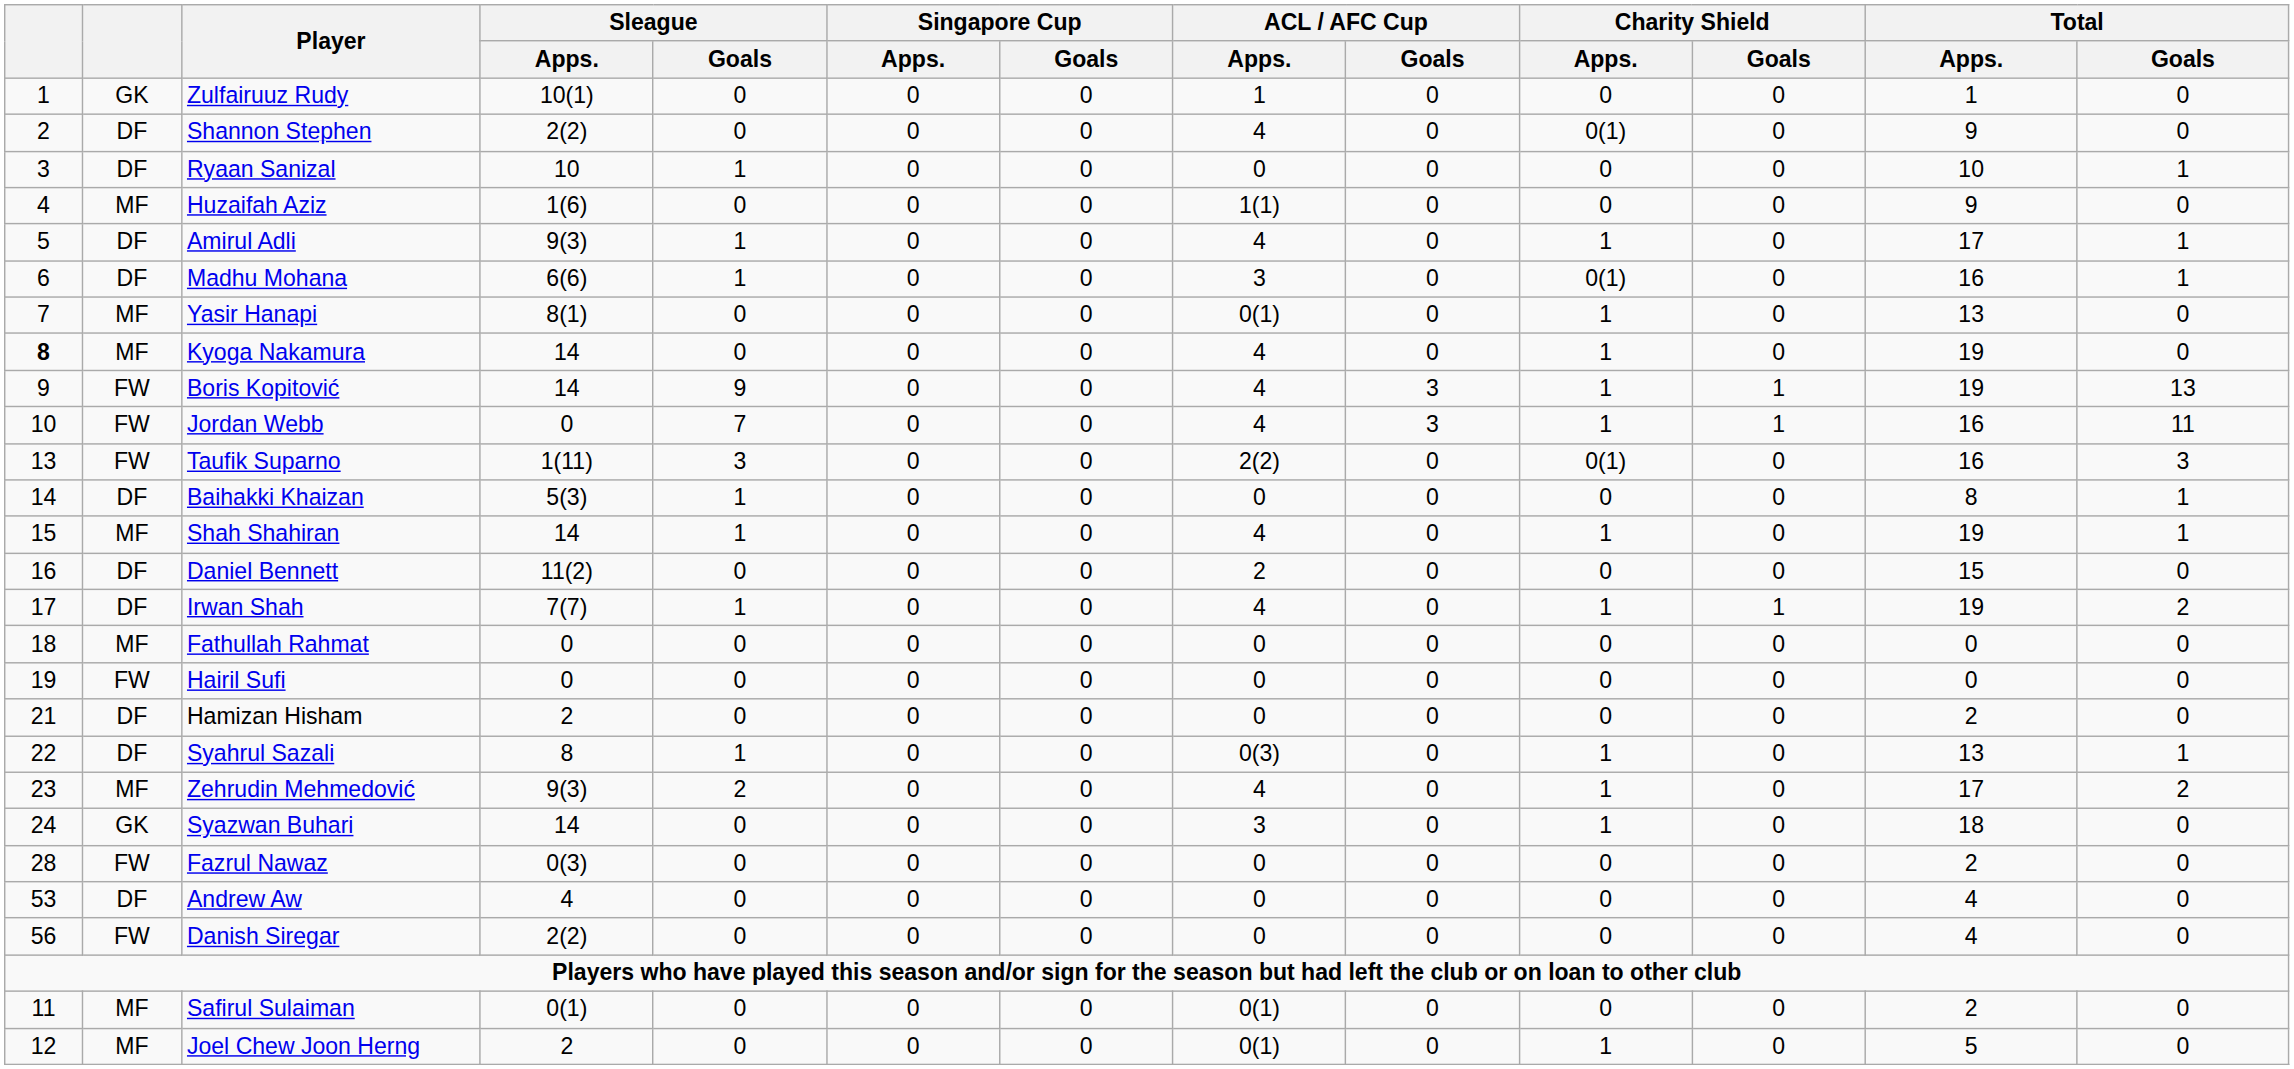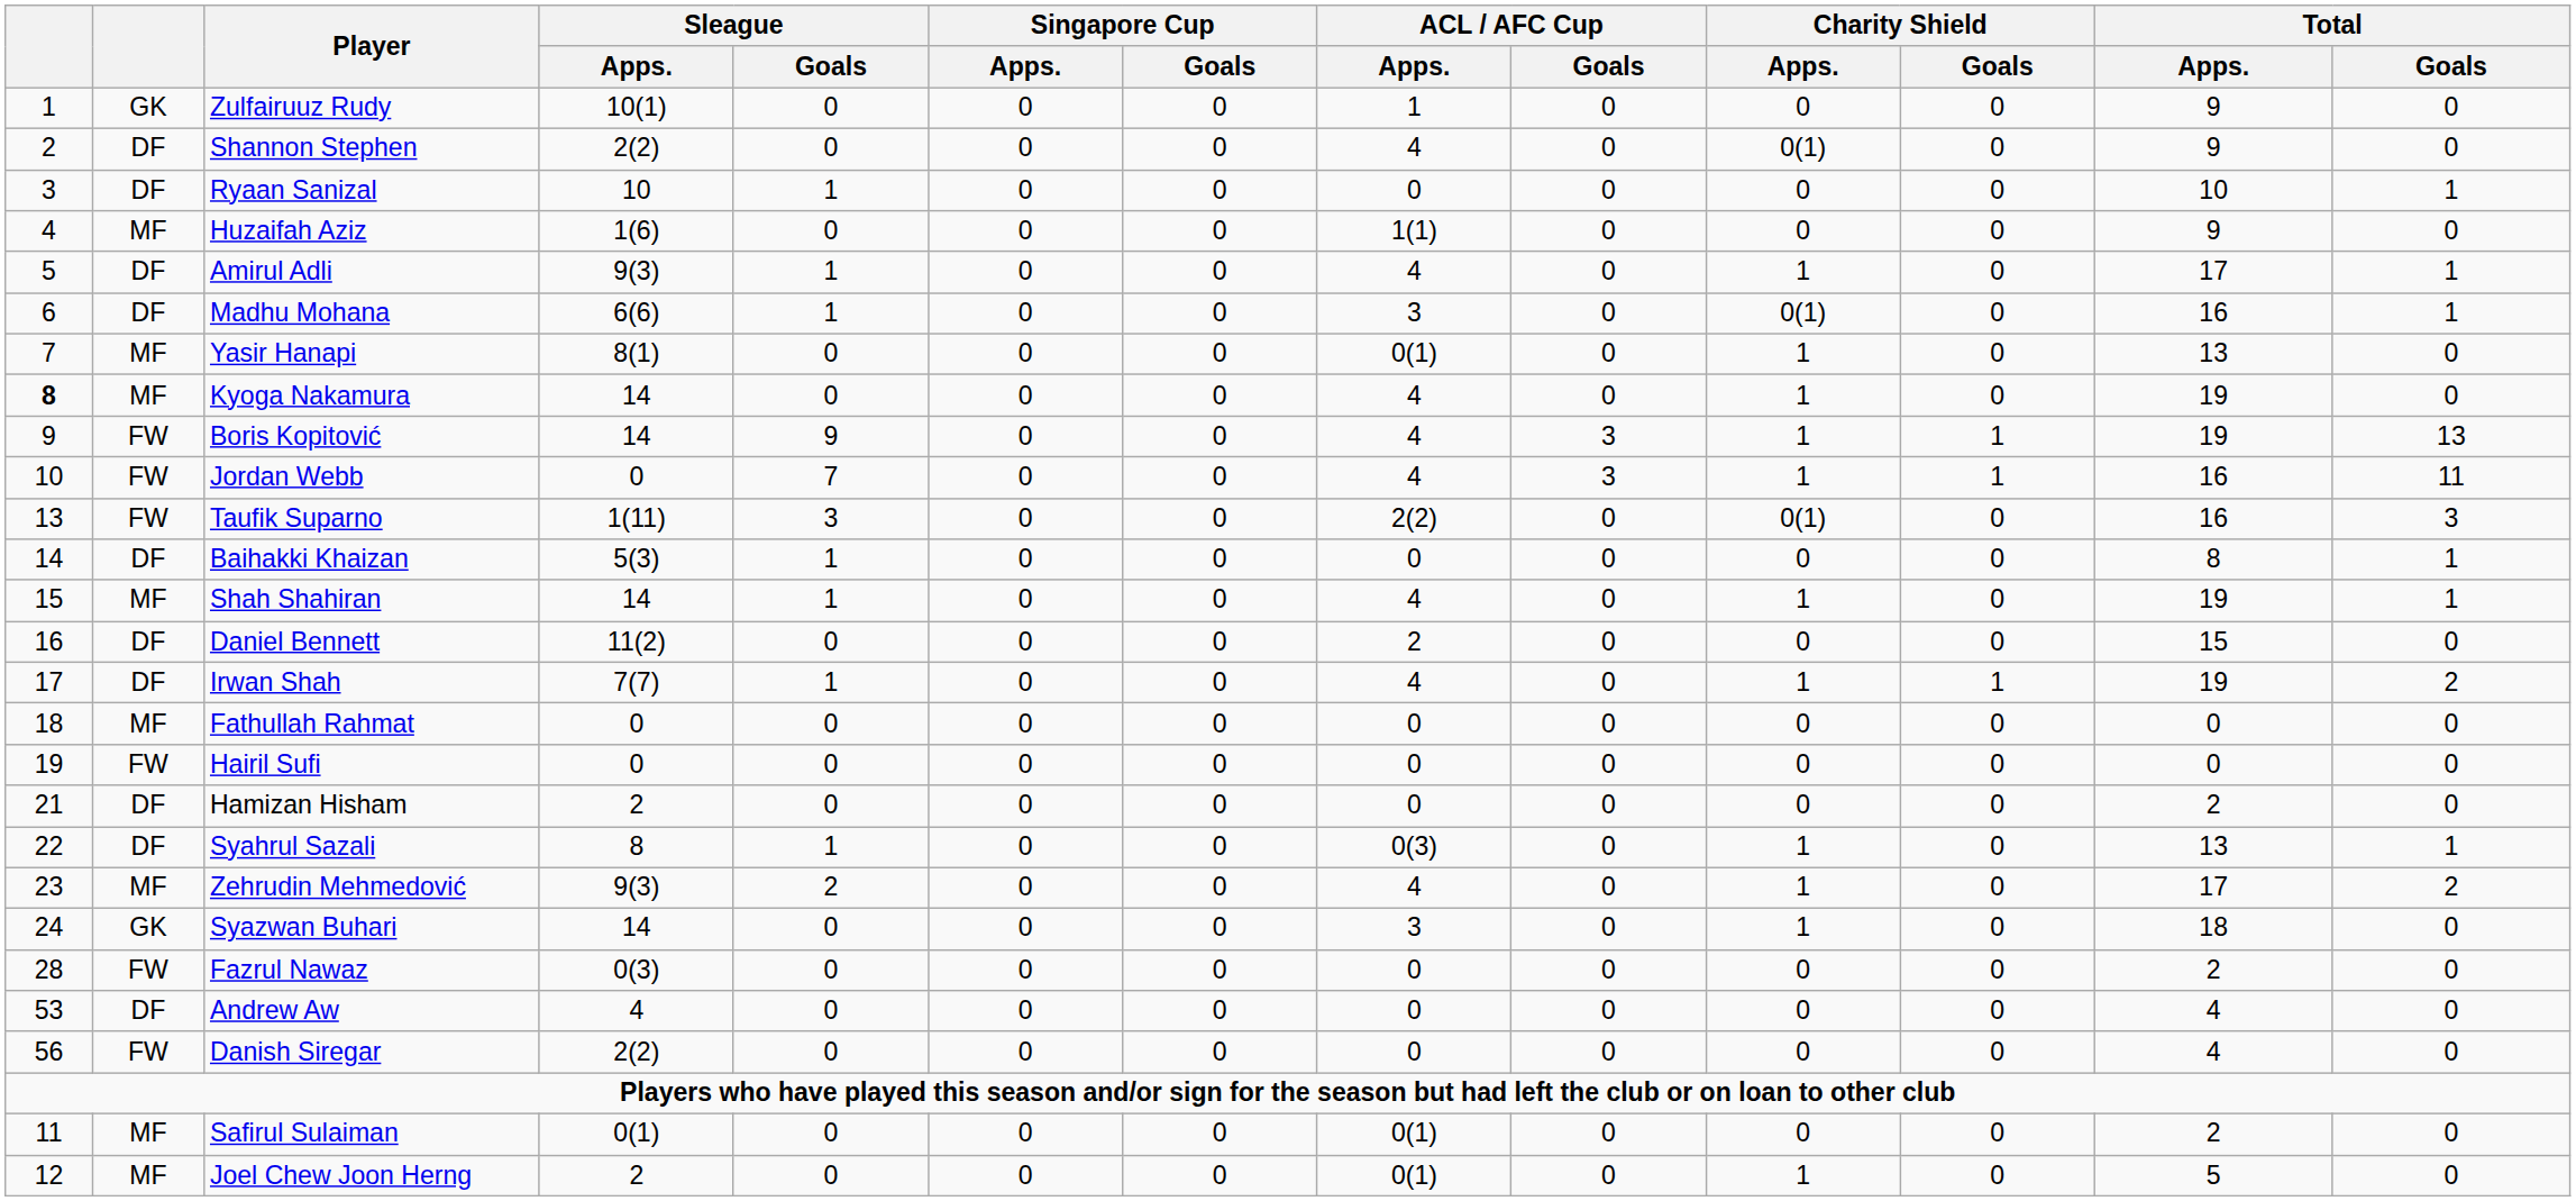 <table class="wikitable" style="text-align:center; font-size:100%; width:80%;">
 <tr>
 <th rowspan=2></th>
 <th rowspan=2></th>
 <th rowspan=2 width="200">Player</th>
 <th colspan=2 width="105">Sleague</th>
 <th colspan=2 width="105">Singapore Cup</th>
 <th colspan=2 width="105">ACL / AFC Cup</th>
 <th colspan=2 width="105">Charity Shield</th>
 <th colspan=2 width="130">Total</th>
 </tr>
 <tr>
 <th>Apps.</th>
 <th>Goals</th>
 <th>Apps.</th>
 <th>Goals</th>
 <th>Apps.</th>
 <th>Goals</th>
 <th>Apps.</th>
 <th>Goals</th>
 <th>Apps.</th>
 <th>Goals</th>
 </tr>
 <tr>
 <td>1</td>
 <td>GK</td>
 <td align="left"> <a href='#'>Zulfairuuz Rudy</a></td>
 <td>10(1)</td>
 <td>0</td>
 <td>0</td>
 <td>0</td>
 <td>1</td>
 <td>0</td>
 <td>0</td>
 <td>0</td>
-<td>1</td>
+<td>9</td>
 <td>0</td>
 </tr>
 <tr>
 <td>2</td>
 <td>DF</td>
 <td align="left"> <a href='#'>Shannon Stephen</a></td>
 <td>2(2)</td>
 <td>0</td>
 <td>0</td>
 <td>0</td>
 <td>4</td>
 <td>0</td>
 <td>0(1)</td>
 <td>0</td>
 <td>9</td>
 <td>0</td>
 </tr>
 <tr>
 <td>3</td>
 <td>DF</td>
 <td align="left"> <a href='#'>Ryaan Sanizal</a></td>
 <td>10</td>
 <td>1</td>
 <td>0</td>
 <td>0</td>
 <td>0</td>
 <td>0</td>
 <td>0</td>
 <td>0</td>
 <td>10</td>
 <td>1</td>
 </tr>
 <tr>
 <td>4</td>
 <td>MF</td>
 <td align="left"> <a href='#'>Huzaifah Aziz</a></td>
 <td>1(6)</td>
 <td>0</td>
 <td>0</td>
 <td>0</td>
 <td>1(1)</td>
 <td>0</td>
 <td>0</td>
 <td>0</td>
 <td>9</td>
 <td>0</td>
 </tr>
 <tr>
 <td>5</td>
 <td>DF</td>
 <td align="left"> <a href='#'>Amirul Adli</a></td>
 <td>9(3)</td>
 <td>1</td>
 <td>0</td>
 <td>0</td>
 <td>4</td>
 <td>0</td>
 <td>1</td>
 <td>0</td>
 <td>17</td>
 <td>1</td>
 </tr>
 <tr>
 <td>6</td>
 <td>DF</td>
 <td align="left"> <a href='#'>Madhu Mohana</a></td>
 <td>6(6)</td>
 <td>1</td>
 <td>0</td>
 <td>0</td>
 <td>3</td>
 <td>0</td>
 <td>0(1)</td>
 <td>0</td>
 <td>16</td>
 <td>1</td>
 </tr>
 <tr>
 <td>7</td>
 <td>MF</td>
 <td align="left"> <a href='#'>Yasir Hanapi</a></td>
 <td>8(1)</td>
 <td>0</td>
 <td>0</td>
 <td>0</td>
 <td>0(1)</td>
 <td>0</td>
 <td>1</td>
 <td>0</td>
 <td>13</td>
 <td>0</td>
 </tr>
 <tr>
 <td><strong>8</strong></td>
 <td>MF</td>
 <td align="left"> <a href='#'>Kyoga Nakamura</a></td>
 <td>14</td>
 <td>0</td>
 <td>0</td>
 <td>0</td>
 <td>4</td>
 <td>0</td>
 <td>1</td>
 <td>0</td>
 <td>19</td>
 <td>0</td>
 </tr>
 <tr>
 <td>9</td>
 <td>FW</td>
 <td align="left"> <a href='#'>Boris Kopitović</a></td>
 <td>14</td>
 <td>9</td>
 <td>0</td>
 <td>0</td>
 <td>4</td>
 <td>3</td>
 <td>1</td>
 <td>1</td>
 <td>19</td>
 <td>13</td>
 </tr>
 <tr>
 <td>10</td>
 <td>FW</td>
 <td align="left"> <a href='#'>Jordan Webb</a></td>
 <td>0</td>
 <td>7</td>
 <td>0</td>
 <td>0</td>
 <td>4</td>
 <td>3</td>
 <td>1</td>
 <td>1</td>
 <td>16</td>
 <td>11</td>
 </tr>
 <tr>
 <td>13</td>
 <td>FW</td>
 <td align="left"> <a href='#'>Taufik Suparno</a></td>
 <td>1(11)</td>
 <td>3</td>
 <td>0</td>
 <td>0</td>
 <td>2(2)</td>
 <td>0</td>
 <td>0(1)</td>
 <td>0</td>
 <td>16</td>
 <td>3</td>
 </tr>
 <tr>
 <td>14</td>
 <td>DF</td>
 <td align="left"> <a href='#'>Baihakki Khaizan</a></td>
 <td>5(3)</td>
 <td>1</td>
 <td>0</td>
 <td>0</td>
 <td>0</td>
 <td>0</td>
 <td>0</td>
 <td>0</td>
 <td>8</td>
 <td>1</td>
 </tr>
 <tr>
 <td>15</td>
 <td>MF</td>
 <td align="left"> <a href='#'>Shah Shahiran</a></td>
 <td>14</td>
 <td>1</td>
 <td>0</td>
 <td>0</td>
 <td>4</td>
 <td>0</td>
 <td>1</td>
 <td>0</td>
 <td>19</td>
 <td>1</td>
 </tr>
 <tr>
 <td>16</td>
 <td>DF</td>
 <td align="left"> <a href='#'>Daniel Bennett</a></td>
 <td>11(2)</td>
 <td>0</td>
 <td>0</td>
 <td>0</td>
 <td>2</td>
 <td>0</td>
 <td>0</td>
 <td>0</td>
 <td>15</td>
 <td>0</td>
 </tr>
 <tr>
 <td>17</td>
 <td>DF</td>
 <td align="left"> <a href='#'>Irwan Shah</a></td>
 <td>7(7)</td>
 <td>1</td>
 <td>0</td>
 <td>0</td>
 <td>4</td>
 <td>0</td>
 <td>1</td>
 <td>1</td>
 <td>19</td>
 <td>2</td>
 </tr>
 <tr>
 <td>18</td>
 <td>MF</td>
 <td align="left"> <a href='#'>Fathullah Rahmat</a></td>
 <td>0</td>
 <td>0</td>
 <td>0</td>
 <td>0</td>
 <td>0</td>
 <td>0</td>
 <td>0</td>
 <td>0</td>
 <td>0</td>
 <td>0</td>
 </tr>
 <tr>
 <td>19</td>
 <td>FW</td>
 <td align="left"> <a href='#'>Hairil Sufi</a></td>
 <td>0</td>
 <td>0</td>
 <td>0</td>
 <td>0</td>
 <td>0</td>
 <td>0</td>
 <td>0</td>
 <td>0</td>
 <td>0</td>
 <td>0</td>
 </tr>
 <tr>
 <td>21</td>
 <td>DF</td>
 <td align="left"> Hamizan Hisham</td>
 <td>2</td>
 <td>0</td>
 <td>0</td>
 <td>0</td>
 <td>0</td>
 <td>0</td>
 <td>0</td>
 <td>0</td>
 <td>2</td>
 <td>0</td>
 </tr>
 <tr>
 <td>22</td>
 <td>DF</td>
 <td align="left"> <a href='#'>Syahrul Sazali</a></td>
 <td>8</td>
 <td>1</td>
 <td>0</td>
 <td>0</td>
 <td>0(3)</td>
 <td>0</td>
 <td>1</td>
 <td>0</td>
 <td>13</td>
 <td>1</td>
 </tr>
 <tr>
 <td>23</td>
 <td>MF</td>
 <td align="left"> <a href='#'>Zehrudin Mehmedović</a></td>
 <td>9(3)</td>
 <td>2</td>
 <td>0</td>
 <td>0</td>
 <td>4</td>
 <td>0</td>
 <td>1</td>
 <td>0</td>
 <td>17</td>
 <td>2</td>
 </tr>
 <tr>
 <td>24</td>
 <td>GK</td>
 <td align="left"> <a href='#'>Syazwan Buhari</a></td>
 <td>14</td>
 <td>0</td>
 <td>0</td>
 <td>0</td>
 <td>3</td>
 <td>0</td>
 <td>1</td>
 <td>0</td>
 <td>18</td>
 <td>0</td>
 </tr>
 <tr>
 <td>28</td>
 <td>FW</td>
 <td align="left"> <a href='#'>Fazrul Nawaz</a></td>
 <td>0(3)</td>
 <td>0</td>
 <td>0</td>
 <td>0</td>
 <td>0</td>
 <td>0</td>
 <td>0</td>
 <td>0</td>
 <td>2</td>
 <td>0</td>
 </tr>
 <tr>
 <td>53</td>
 <td>DF</td>
 <td align="left"> <a href='#'>Andrew Aw</a></td>
 <td>4</td>
 <td>0</td>
 <td>0</td>
 <td>0</td>
 <td>0</td>
 <td>0</td>
 <td>0</td>
 <td>0</td>
 <td>4</td>
 <td>0</td>
 </tr>
 <tr>
 <td>56</td>
 <td>FW</td>
 <td align="left"> <a href='#'>Danish Siregar</a></td>
 <td>2(2)</td>
 <td>0</td>
 <td>0</td>
 <td>0</td>
 <td>0</td>
 <td>0</td>
 <td>0</td>
 <td>0</td>
 <td>4</td>
 <td>0</td>
 </tr>
 <tr>
 <td colspan="17"><strong>Players who have played this season and/or sign for the season but had left the club or on loan to other club</strong></td>
 </tr>
 <tr>
 <td>11</td>
 <td>MF</td>
 <td align="left"> <a href='#'>Safirul Sulaiman</a></td>
 <td>0(1)</td>
 <td>0</td>
 <td>0</td>
 <td>0</td>
 <td>0(1)</td>
 <td>0</td>
 <td>0</td>
 <td>0</td>
 <td>2</td>
 <td>0</td>
 </tr>
 <tr>
 <td>12</td>
 <td>MF</td>
 <td align="left"> <a href='#'>Joel Chew Joon Herng</a></td>
 <td>2</td>
 <td>0</td>
 <td>0</td>
 <td>0</td>
 <td>0(1)</td>
 <td>0</td>
 <td>1</td>
 <td>0</td>
 <td>5</td>
 <td>0</td>
 </tr>
 <tr>
 </tr>
 </table>
